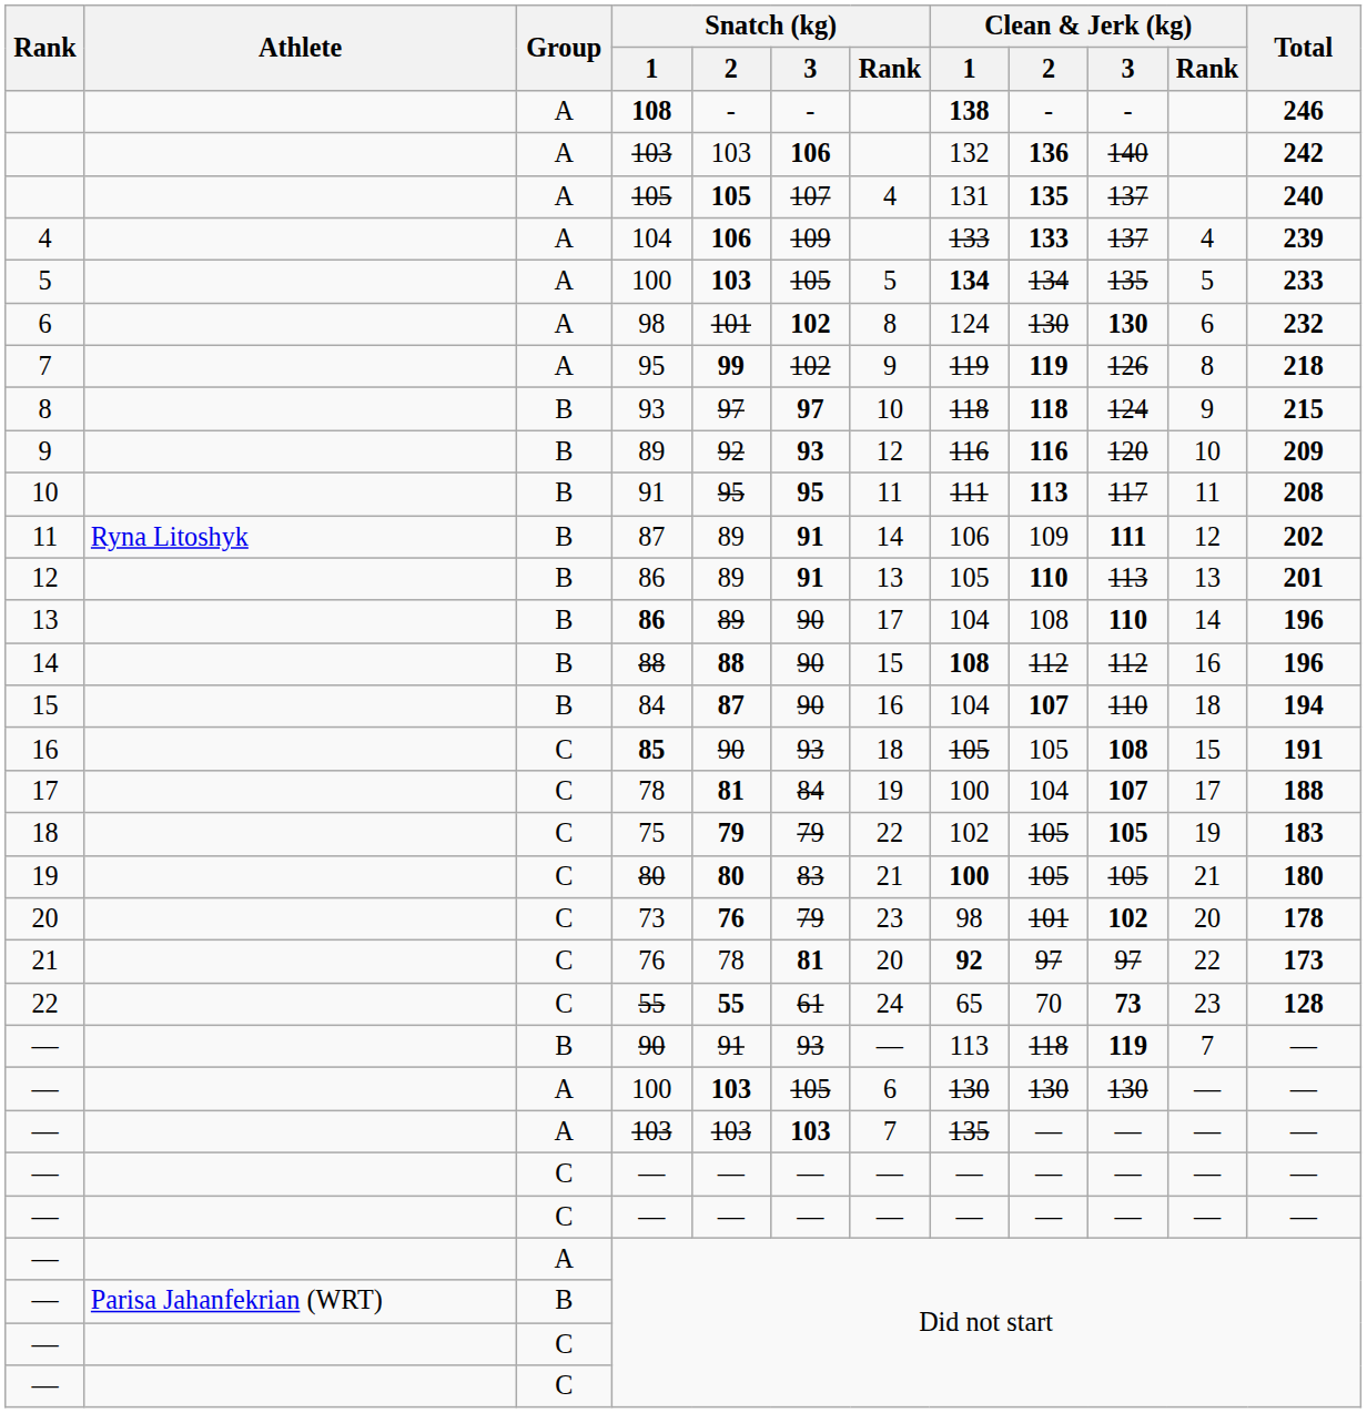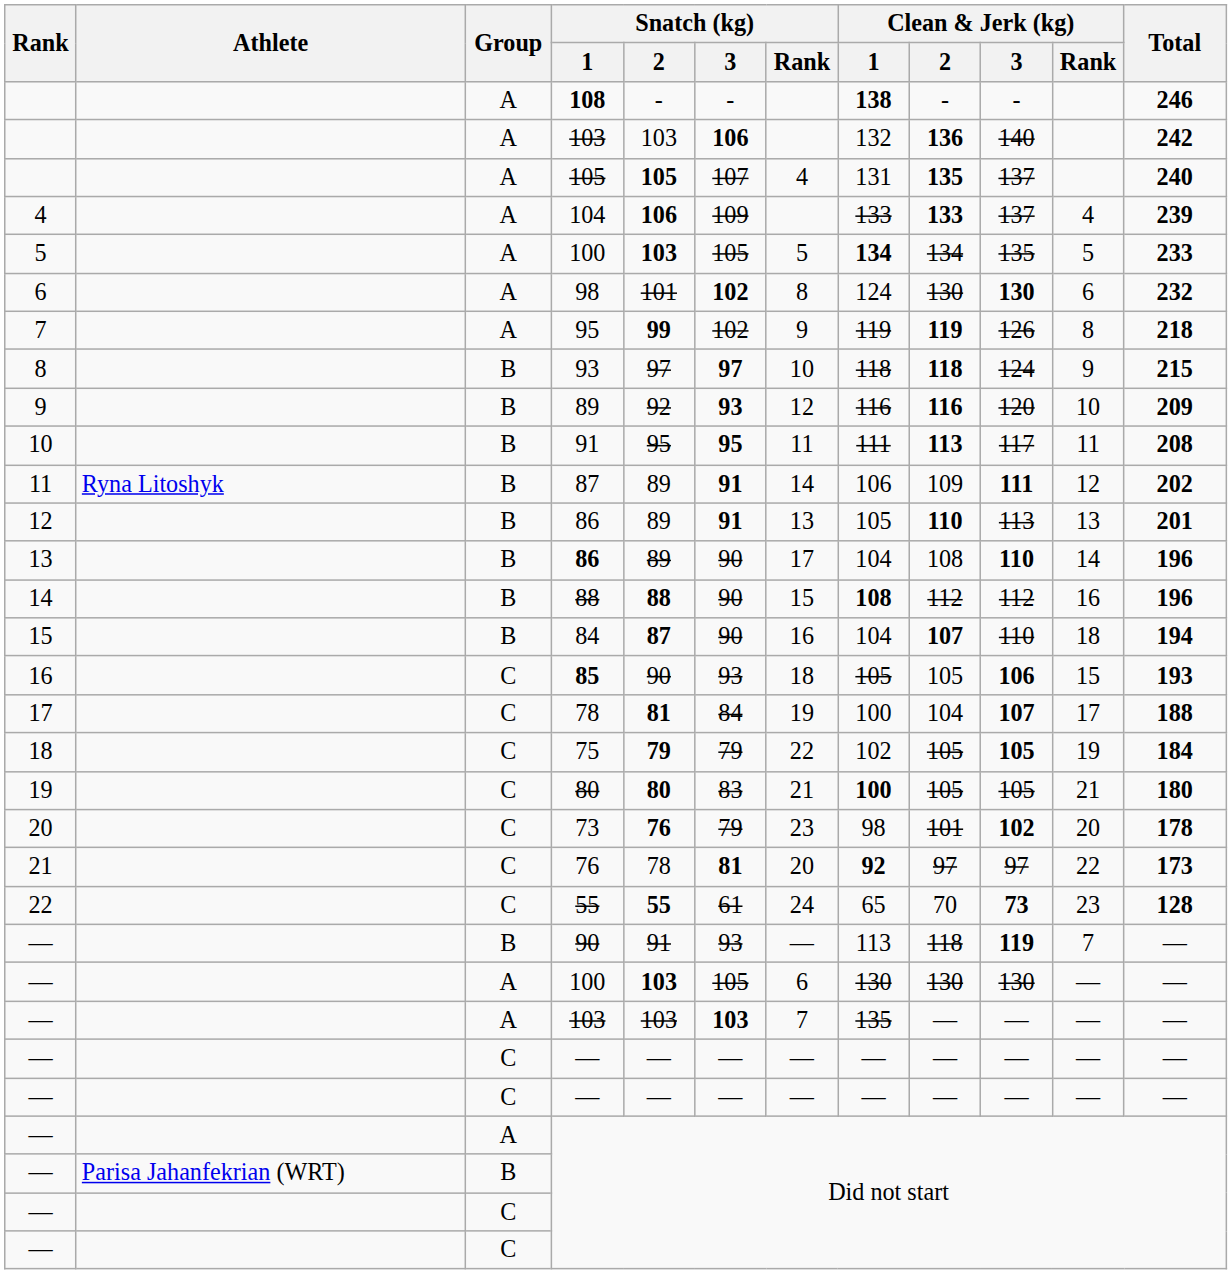 <table class = "wikitable" style="text-align:center;">
 <tr>
 <th rowspan=2 width=40>Rank</th>
 <th rowspan=2 width=250>Athlete</th>
 <th rowspan=2 width=50>Group</th>
 <th colspan=4>Snatch (kg)</th>
 <th colspan=4>Clean & Jerk (kg)</th>
 <th rowspan=2 width=60>Total</th>
 </tr>
 <tr>
 <th width=40>1</th>
 <th width=40>2</th>
 <th width=40>3</th>
 <th width=40>Rank</th>
 <th width=40>1</th>
 <th width=40>2</th>
 <th width=40>3</th>
 <th width=40>Rank</th>
 </tr>
 <tr>
 <td></td>
 <td align=left></td>
 <td>A</td>
 <td><strong>108</strong></td>
 <td>-</td>
 <td>-</td>
 <td></td>
 <td><strong>138</strong></td>
 <td>-</td>
 <td>-</td>
 <td></td>
 <td><strong>246</strong></td>
 </tr>
 <tr>
 <td></td>
 <td align=left></td>
 <td>A</td>
 <td><s>103</s></td>
 <td>103</td>
 <td><strong>106</strong></td>
 <td></td>
 <td>132</td>
 <td><strong>136</strong></td>
 <td><s>140</s></td>
 <td></td>
 <td><strong>242</strong></td>
 </tr>
 <tr>
 <td></td>
 <td align=left></td>
 <td>A</td>
 <td><s>105</s></td>
 <td><strong>105</strong></td>
 <td><s>107</s></td>
 <td>4</td>
 <td>131</td>
 <td><strong>135</strong></td>
 <td><s>137</s></td>
 <td></td>
 <td><strong>240</strong></td>
 </tr>
 <tr>
 <td>4</td>
 <td align=left></td>
 <td>A</td>
 <td>104</td>
 <td><strong>106</strong></td>
 <td><s>109</s></td>
 <td></td>
 <td><s>133</s></td>
 <td><strong>133</strong></td>
 <td><s>137</s></td>
 <td>4</td>
 <td><strong>239</strong></td>
 </tr>
 <tr>
 <td>5</td>
 <td align=left></td>
 <td>A</td>
 <td>100</td>
 <td><strong>103</strong></td>
 <td><s>105</s></td>
 <td>5</td>
 <td><strong>134</strong></td>
 <td><s>134</s></td>
 <td><s>135</s></td>
 <td>5</td>
 <td><strong>233</strong></td>
 </tr>
 <tr>
 <td>6</td>
 <td align=left></td>
 <td>A</td>
 <td>98</td>
 <td><s>101</s></td>
 <td><strong>102</strong></td>
 <td>8</td>
 <td>124</td>
 <td><s>130</s></td>
 <td><strong>130</strong></td>
 <td>6</td>
 <td><strong>232</strong></td>
 </tr>
 <tr>
 <td>7</td>
 <td align=left></td>
 <td>A</td>
 <td>95</td>
 <td><strong>99</strong></td>
 <td><s>102</s></td>
 <td>9</td>
 <td><s>119</s></td>
 <td><strong>119</strong></td>
 <td><s>126</s></td>
 <td>8</td>
 <td><strong>218</strong></td>
 </tr>
 <tr>
 <td>8</td>
 <td align=left></td>
 <td>B</td>
 <td>93</td>
 <td><s>97</s></td>
 <td><strong>97</strong></td>
 <td>10</td>
 <td><s>118</s></td>
 <td><strong>118</strong></td>
 <td><s>124</s></td>
 <td>9</td>
 <td><strong>215</strong></td>
 </tr>
 <tr>
 <td>9</td>
 <td align=left></td>
 <td>B</td>
 <td>89</td>
 <td><s>92</s></td>
 <td><strong>93</strong></td>
 <td>12</td>
 <td><s>116</s></td>
 <td><strong>116</strong></td>
 <td><s>120</s></td>
 <td>10</td>
 <td><strong>209</strong></td>
 </tr>
 <tr>
 <td>10</td>
 <td align=left></td>
 <td>B</td>
 <td>91</td>
 <td><s>95</s></td>
 <td><strong>95</strong></td>
 <td>11</td>
 <td><s>111</s></td>
 <td><strong>113</strong></td>
 <td><s>117</s></td>
 <td>11</td>
 <td><strong>208</strong></td>
 </tr>
 <tr>
 <td>11</td>
 <td align=left> <a href='#'>Ryna Litoshyk</a> </td>
 <td>B</td>
 <td>87</td>
 <td>89</td>
 <td><strong>91</strong></td>
 <td>14</td>
 <td>106</td>
 <td>109</td>
 <td><strong>111</strong></td>
 <td>12</td>
 <td><strong>202</strong></td>
 </tr>
 <tr>
 <td>12</td>
 <td align=left></td>
 <td>B</td>
 <td>86</td>
 <td>89</td>
 <td><strong>91</strong></td>
 <td>13</td>
 <td>105</td>
 <td><strong>110</strong></td>
 <td><s>113</s></td>
 <td>13</td>
 <td><strong>201</strong></td>
 </tr>
 <tr>
 <td>13</td>
 <td align=left></td>
 <td>B</td>
 <td><strong>86</strong></td>
 <td><s>89</s></td>
 <td><s>90</s></td>
 <td>17</td>
 <td>104</td>
 <td>108</td>
 <td><strong>110</strong></td>
 <td>14</td>
 <td><strong>196</strong></td>
 </tr>
 <tr>
 <td>14</td>
 <td align=left></td>
 <td>B</td>
 <td><s>88</s></td>
 <td><strong>88</strong></td>
 <td><s>90</s></td>
 <td>15</td>
 <td><strong>108</strong></td>
 <td><s>112</s></td>
 <td><s>112</s></td>
 <td>16</td>
 <td><strong>196</strong></td>
 </tr>
 <tr>
 <td>15</td>
 <td align=left></td>
 <td>B</td>
 <td>84</td>
 <td><strong>87</strong></td>
 <td><s>90</s></td>
 <td>16</td>
 <td>104</td>
 <td><strong>107</strong></td>
 <td><s>110</s></td>
 <td>18</td>
 <td><strong>194</strong></td>
 </tr>
 <tr>
 <td>16</td>
 <td align=left></td>
 <td>C</td>
 <td><strong>85</strong></td>
 <td><s>90</s></td>
 <td><s>93</s></td>
 <td>18</td>
 <td><s>105</s></td>
 <td>105</td>
-<td><strong>108</strong></td>
+<td><strong>106</strong></td>
 <td>15</td>
-<td><strong>191</strong></td>
+<td><strong>193</strong></td>
 </tr>
 <tr>
 <td>17</td>
 <td align=left></td>
 <td>C</td>
 <td>78</td>
 <td><strong>81</strong></td>
 <td><s>84</s></td>
 <td>19</td>
 <td>100</td>
 <td>104</td>
 <td><strong>107</strong></td>
 <td>17</td>
 <td><strong>188</strong></td>
 </tr>
 <tr>
 <td>18</td>
 <td align=left></td>
 <td>C</td>
 <td>75</td>
 <td><strong>79</strong></td>
 <td><s>79</s></td>
 <td>22</td>
 <td>102</td>
 <td><s>105</s></td>
 <td><strong>105</strong></td>
 <td>19</td>
-<td><strong>183</strong></td>
+<td><strong>184</strong></td>
 </tr>
 <tr>
 <td>19</td>
 <td align=left></td>
 <td>C</td>
 <td><s>80</s></td>
 <td><strong>80</strong></td>
 <td><s>83</s></td>
 <td>21</td>
 <td><strong>100</strong></td>
 <td><s>105</s></td>
 <td><s>105</s></td>
 <td>21</td>
 <td><strong>180</strong></td>
 </tr>
 <tr>
 <td>20</td>
 <td align=left></td>
 <td>C</td>
 <td>73</td>
 <td><strong>76</strong></td>
 <td><s>79</s></td>
 <td>23</td>
 <td>98</td>
 <td><s>101</s></td>
 <td><strong>102</strong></td>
 <td>20</td>
 <td><strong>178</strong></td>
 </tr>
 <tr>
 <td>21</td>
 <td align=left></td>
 <td>C</td>
 <td>76</td>
 <td>78</td>
 <td><strong>81</strong></td>
 <td>20</td>
 <td><strong>92</strong></td>
 <td><s>97</s></td>
 <td><s>97</s></td>
 <td>22</td>
 <td><strong>173</strong></td>
 </tr>
 <tr>
 <td>22</td>
 <td align=left></td>
 <td>C</td>
 <td><s>55</s></td>
 <td><strong>55</strong></td>
 <td><s>61</s></td>
 <td>24</td>
 <td>65</td>
 <td>70</td>
 <td><strong>73</strong></td>
 <td>23</td>
 <td><strong>128</strong></td>
 </tr>
 <tr>
 <td>—</td>
 <td align=left></td>
 <td>B</td>
 <td><s>90</s></td>
 <td><s>91</s></td>
 <td><s>93</s></td>
 <td>—</td>
 <td>113</td>
 <td><s>118</s></td>
 <td><strong>119</strong></td>
 <td>7</td>
 <td>—</td>
 </tr>
 <tr>
 <td>—</td>
 <td align=left></td>
 <td>A</td>
 <td>100</td>
 <td><strong>103</strong></td>
 <td><s>105</s></td>
 <td>6</td>
 <td><s>130</s></td>
 <td><s>130</s></td>
 <td><s>130</s></td>
 <td>—</td>
 <td>—</td>
 </tr>
 <tr>
 <td>—</td>
 <td align=left></td>
 <td>A</td>
 <td><s>103</s></td>
 <td><s>103</s></td>
 <td><strong>103</strong></td>
 <td>7</td>
 <td><s>135</s></td>
 <td>—</td>
 <td>—</td>
 <td>—</td>
 <td>—</td>
 </tr>
 <tr>
 <td>—</td>
 <td align=left></td>
 <td>C</td>
 <td>—</td>
 <td>—</td>
 <td>—</td>
 <td>—</td>
 <td>—</td>
 <td>—</td>
 <td>—</td>
 <td>—</td>
 <td>—</td>
 </tr>
 <tr>
 <td>—</td>
 <td align=left></td>
 <td>C</td>
 <td>—</td>
 <td>—</td>
 <td>—</td>
 <td>—</td>
 <td>—</td>
 <td>—</td>
 <td>—</td>
 <td>—</td>
 <td>—</td>
 </tr>
 <tr>
 <td>—</td>
 <td align=left></td>
 <td>A</td>
 <td colspan=9 rowspan=4>Did not start</td>
 </tr>
 <tr>
 <td>—</td>
 <td align=left> <a href='#'>Parisa Jahanfekrian</a> (WRT)</td>
 <td>B</td>
 </tr>
 <tr>
 <td>—</td>
 <td align=left></td>
 <td>C</td>
 </tr>
 <tr>
 <td>—</td>
 <td align=left></td>
 <td>C</td>
 </tr>
 </table>
